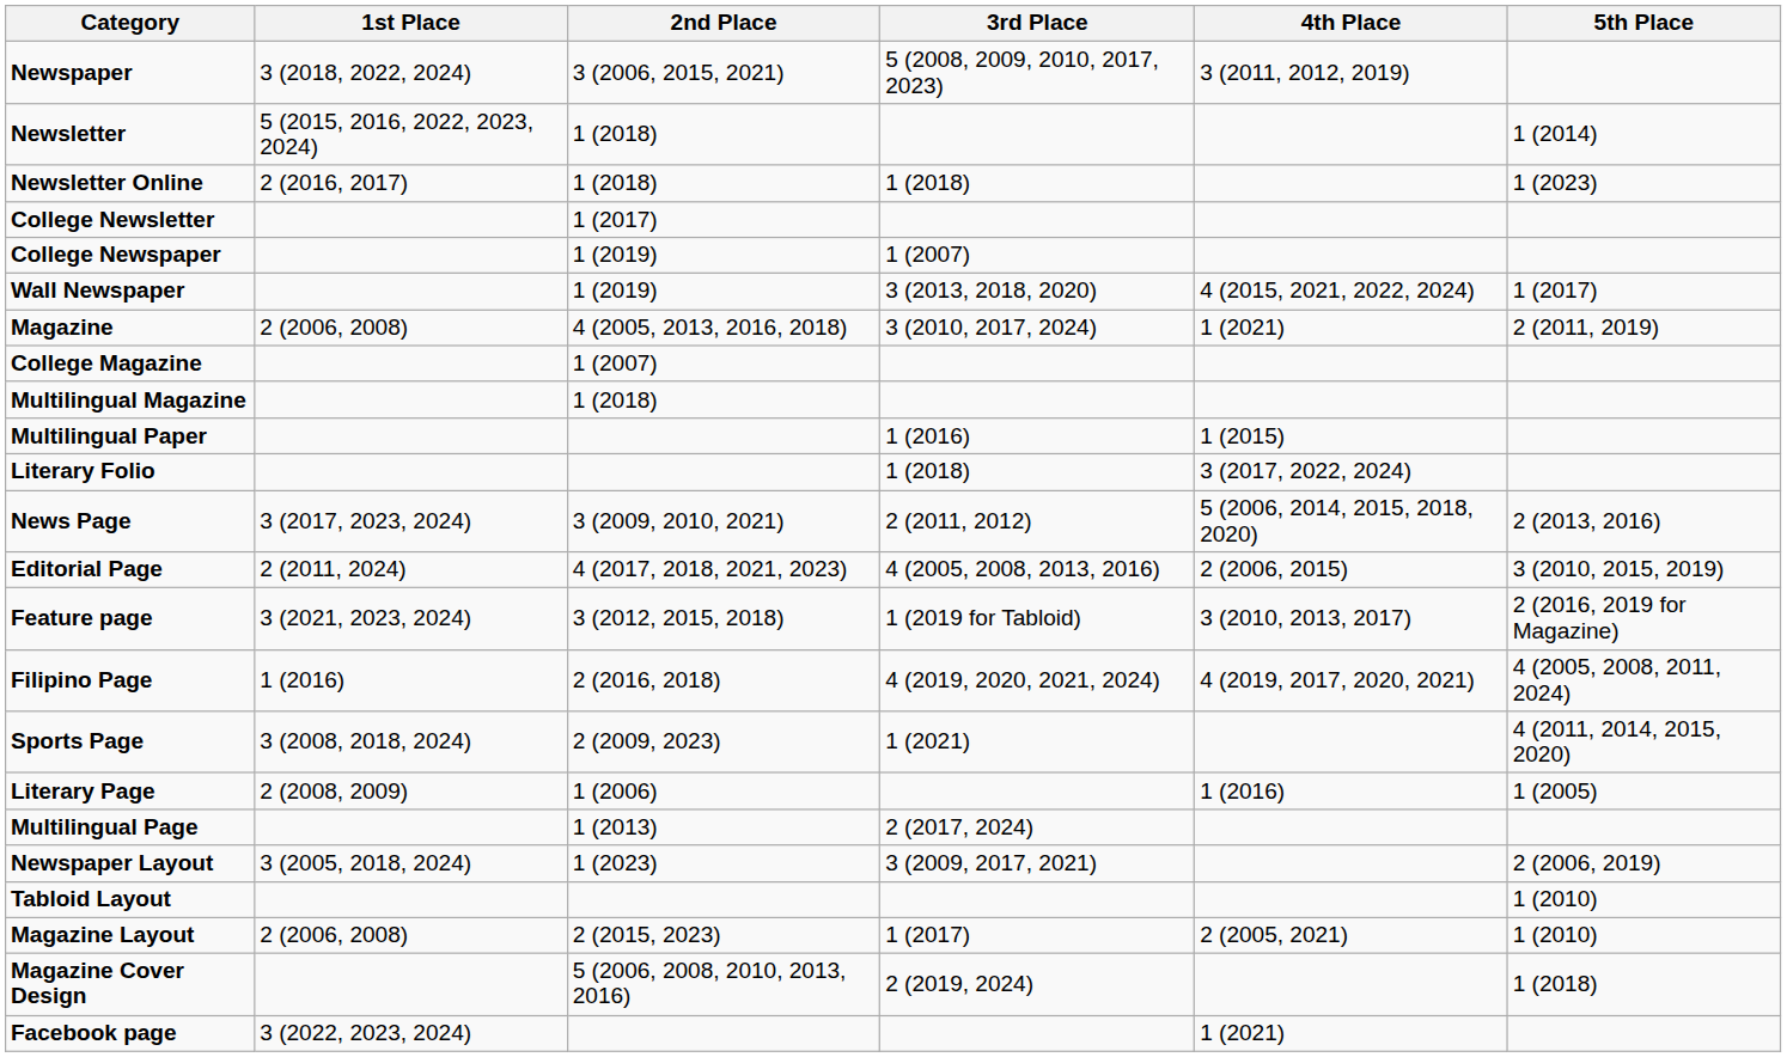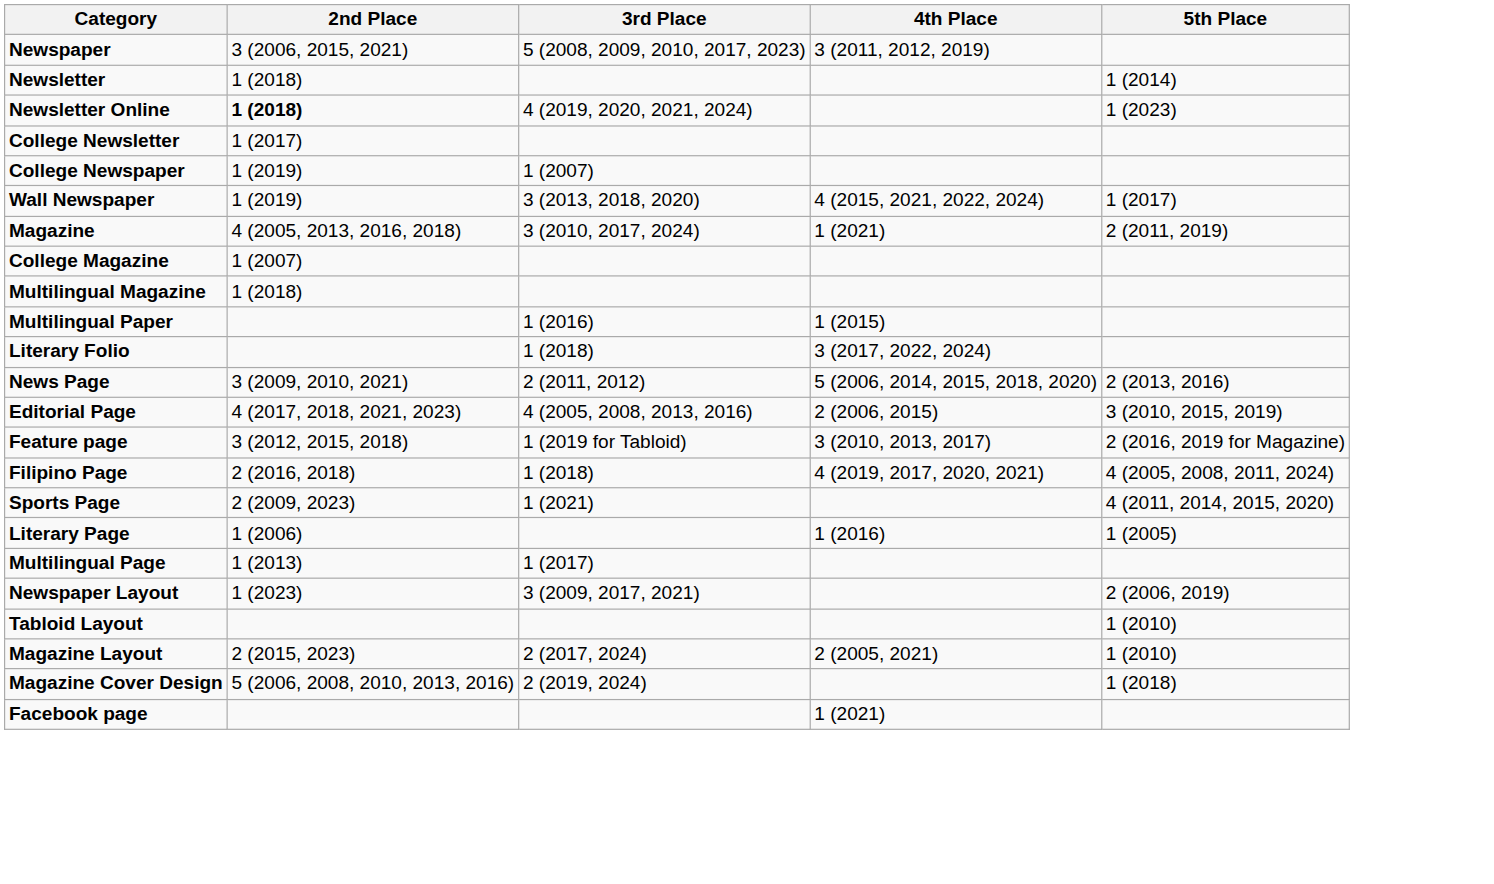 <table class="wikitable">
 <tr>
 <th>Category</th>
-<th>1st Place</th>
 <th>2nd Place</th>
 <th>3rd Place</th>
 <th>4th Place</th>
 <th>5th Place</th>
 </tr>
 <tr>
 <td><strong>Newspaper</strong></td>
-<td>3 (2018, 2022, 2024)</td>
 <td>3 (2006, 2015, 2021)</td>
 <td>5 (2008, 2009, 2010, 2017, 2023)</td>
 <td>3 (2011, 2012, 2019)</td>
 <td></td>
 </tr>
 <tr>
 <td><strong>Newsletter</strong></td>
-<td>5 (2015, 2016, 2022, 2023, 2024)</td>
 <td>1 (2018)</td>
 <td></td>
 <td></td>
 <td>1 (2014)</td>
 </tr>
 <tr>
 <td><strong>Newsletter Online</strong></td>
-<td>2 (2016, 2017)</td>
-<td>1 (2018)</td>
-<td>1 (2018)</td>
+<td><strong>1 (2018)</strong></td>
+<td>4 (2019, 2020, 2021, 2024)</td>
 <td></td>
 <td>1 (2023)</td>
 </tr>
 <tr>
 <td><strong>College Newsletter</strong></td>
-<td></td>
 <td>1 (2017)</td>
 <td></td>
 <td></td>
 <td></td>
 </tr>
 <tr>
 <td><strong>College Newspaper</strong></td>
-<td></td>
 <td>1 (2019)</td>
 <td>1 (2007)</td>
 <td></td>
 <td></td>
 </tr>
 <tr>
 <td><strong>Wall Newspaper</strong></td>
-<td></td>
 <td>1 (2019)</td>
 <td>3 (2013, 2018, 2020)</td>
 <td>4 (2015, 2021, 2022, 2024)</td>
 <td>1 (2017)</td>
 </tr>
 <tr>
 <td><strong>Magazine</strong></td>
-<td>2 (2006, 2008)</td>
 <td>4 (2005, 2013, 2016, 2018)</td>
 <td>3 (2010, 2017, 2024)</td>
 <td>1 (2021)</td>
 <td>2 (2011, 2019)</td>
 </tr>
 <tr>
 <td><strong>College Magazine</strong></td>
-<td></td>
 <td>1 (2007)</td>
 <td></td>
 <td></td>
 <td></td>
 </tr>
 <tr>
 <td><strong>Multilingual Magazine</strong></td>
-<td></td>
 <td>1 (2018)</td>
 <td></td>
 <td></td>
 <td></td>
 </tr>
 <tr>
 <td><strong>Multilingual Paper</strong></td>
 <td></td>
-<td></td>
 <td>1 (2016)</td>
 <td>1 (2015)</td>
 <td></td>
 </tr>
 <tr>
 <td><strong>Literary Folio</strong></td>
 <td></td>
-<td></td>
 <td>1 (2018)</td>
 <td>3 (2017, 2022, 2024)</td>
 <td></td>
 </tr>
 <tr>
 <td><strong>News Page</strong></td>
-<td>3 (2017, 2023, 2024)</td>
 <td>3 (2009, 2010, 2021)</td>
 <td>2 (2011, 2012)</td>
 <td>5 (2006, 2014, 2015, 2018, 2020)</td>
 <td>2 (2013, 2016)</td>
 </tr>
 <tr>
 <td><strong>Editorial Page</strong></td>
-<td>2 (2011, 2024)</td>
 <td>4 (2017, 2018, 2021, 2023)</td>
 <td>4 (2005, 2008, 2013, 2016)</td>
 <td>2 (2006, 2015)</td>
 <td>3 (2010, 2015, 2019)</td>
 </tr>
 <tr>
 <td><strong>Feature page</strong></td>
-<td>3 (2021, 2023, 2024)</td>
 <td>3 (2012, 2015, 2018)</td>
 <td>1 (2019 for Tabloid)</td>
 <td>3 (2010, 2013, 2017)</td>
 <td>2 (2016, 2019 for Magazine)</td>
 </tr>
 <tr>
 <td><strong>Filipino Page</strong></td>
-<td>1 (2016)</td>
 <td>2 (2016, 2018)</td>
-<td>4 (2019, 2020, 2021, 2024)</td>
+<td>1 (2018)</td>
 <td>4 (2019, 2017, 2020, 2021)</td>
 <td>4 (2005, 2008, 2011, 2024)</td>
 </tr>
 <tr>
 <td><strong>Sports Page</strong></td>
-<td>3 (2008, 2018, 2024)</td>
 <td>2 (2009, 2023)</td>
 <td>1 (2021)</td>
 <td></td>
 <td>4 (2011, 2014, 2015, 2020)</td>
 </tr>
 <tr>
 <td><strong>Literary Page</strong></td>
-<td>2 (2008, 2009)</td>
 <td>1 (2006)</td>
 <td></td>
 <td>1 (2016)</td>
 <td>1 (2005)</td>
 </tr>
 <tr>
 <td><strong>Multilingual Page</strong></td>
-<td></td>
 <td>1 (2013)</td>
-<td>2 (2017, 2024)</td>
+<td>1 (2017)</td>
 <td></td>
 <td></td>
 </tr>
 <tr>
 <td><strong>Newspaper Layout</strong></td>
-<td>3 (2005, 2018, 2024)</td>
 <td>1 (2023)</td>
 <td>3 (2009, 2017, 2021)</td>
 <td></td>
 <td>2 (2006, 2019)</td>
 </tr>
 <tr>
 <td><strong>Tabloid Layout</strong></td>
 <td></td>
 <td></td>
 <td></td>
-<td></td>
 <td>1 (2010)</td>
 </tr>
 <tr>
 <td><strong>Magazine Layout</strong></td>
-<td>2 (2006, 2008)</td>
 <td>2 (2015, 2023)</td>
-<td>1 (2017)</td>
+<td>2 (2017, 2024)</td>
 <td>2 (2005, 2021)</td>
 <td>1 (2010)</td>
 </tr>
 <tr>
 <td><strong>Magazine Cover Design</strong></td>
-<td></td>
 <td>5 (2006, 2008, 2010, 2013, 2016)</td>
 <td>2 (2019, 2024)</td>
 <td></td>
 <td>1 (2018)</td>
 </tr>
 <tr>
 <td><strong>Facebook page</strong></td>
-<td>3 (2022, 2023, 2024)</td>
 <td></td>
 <td></td>
 <td>1 (2021)</td>
 <td></td>
 </tr>
 </table>
